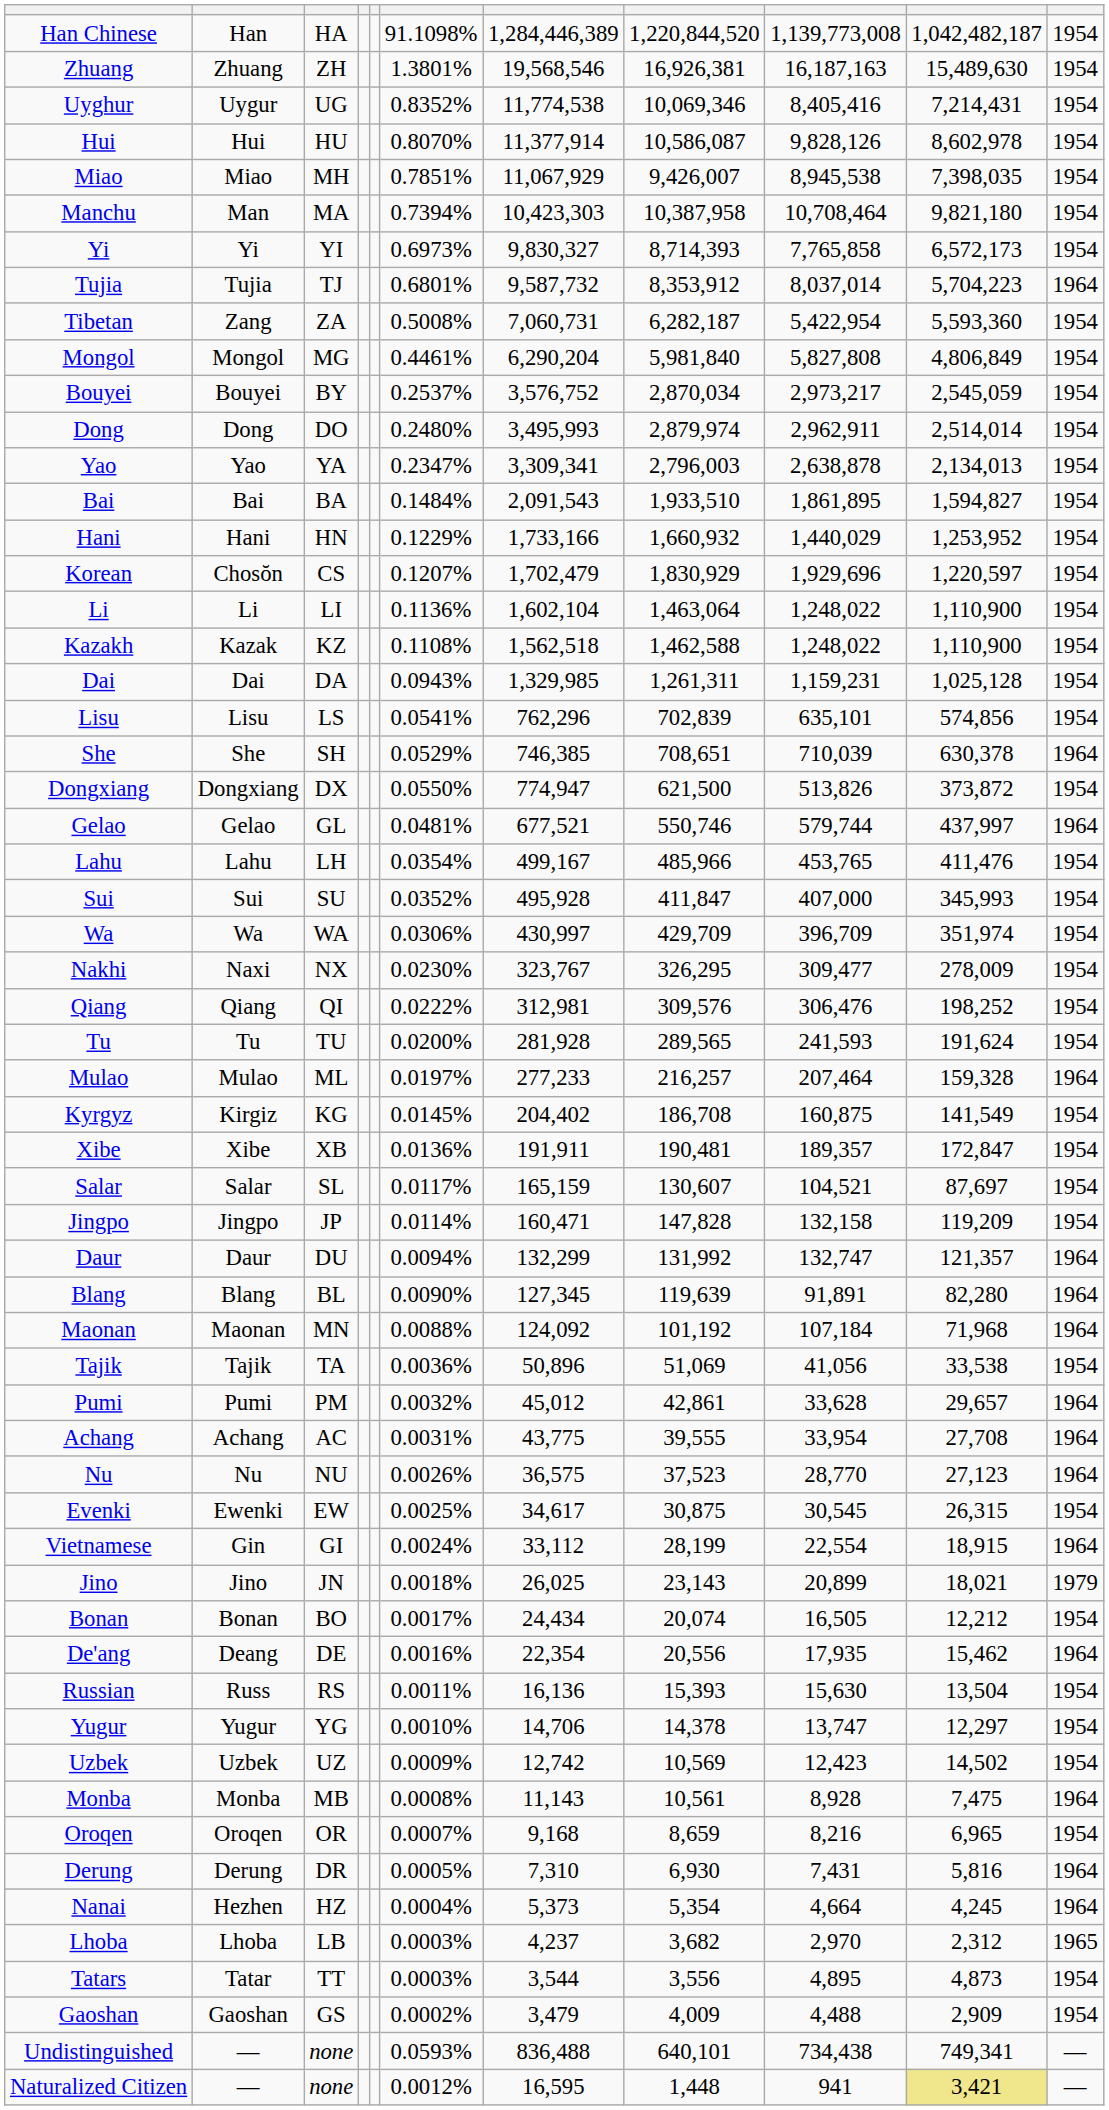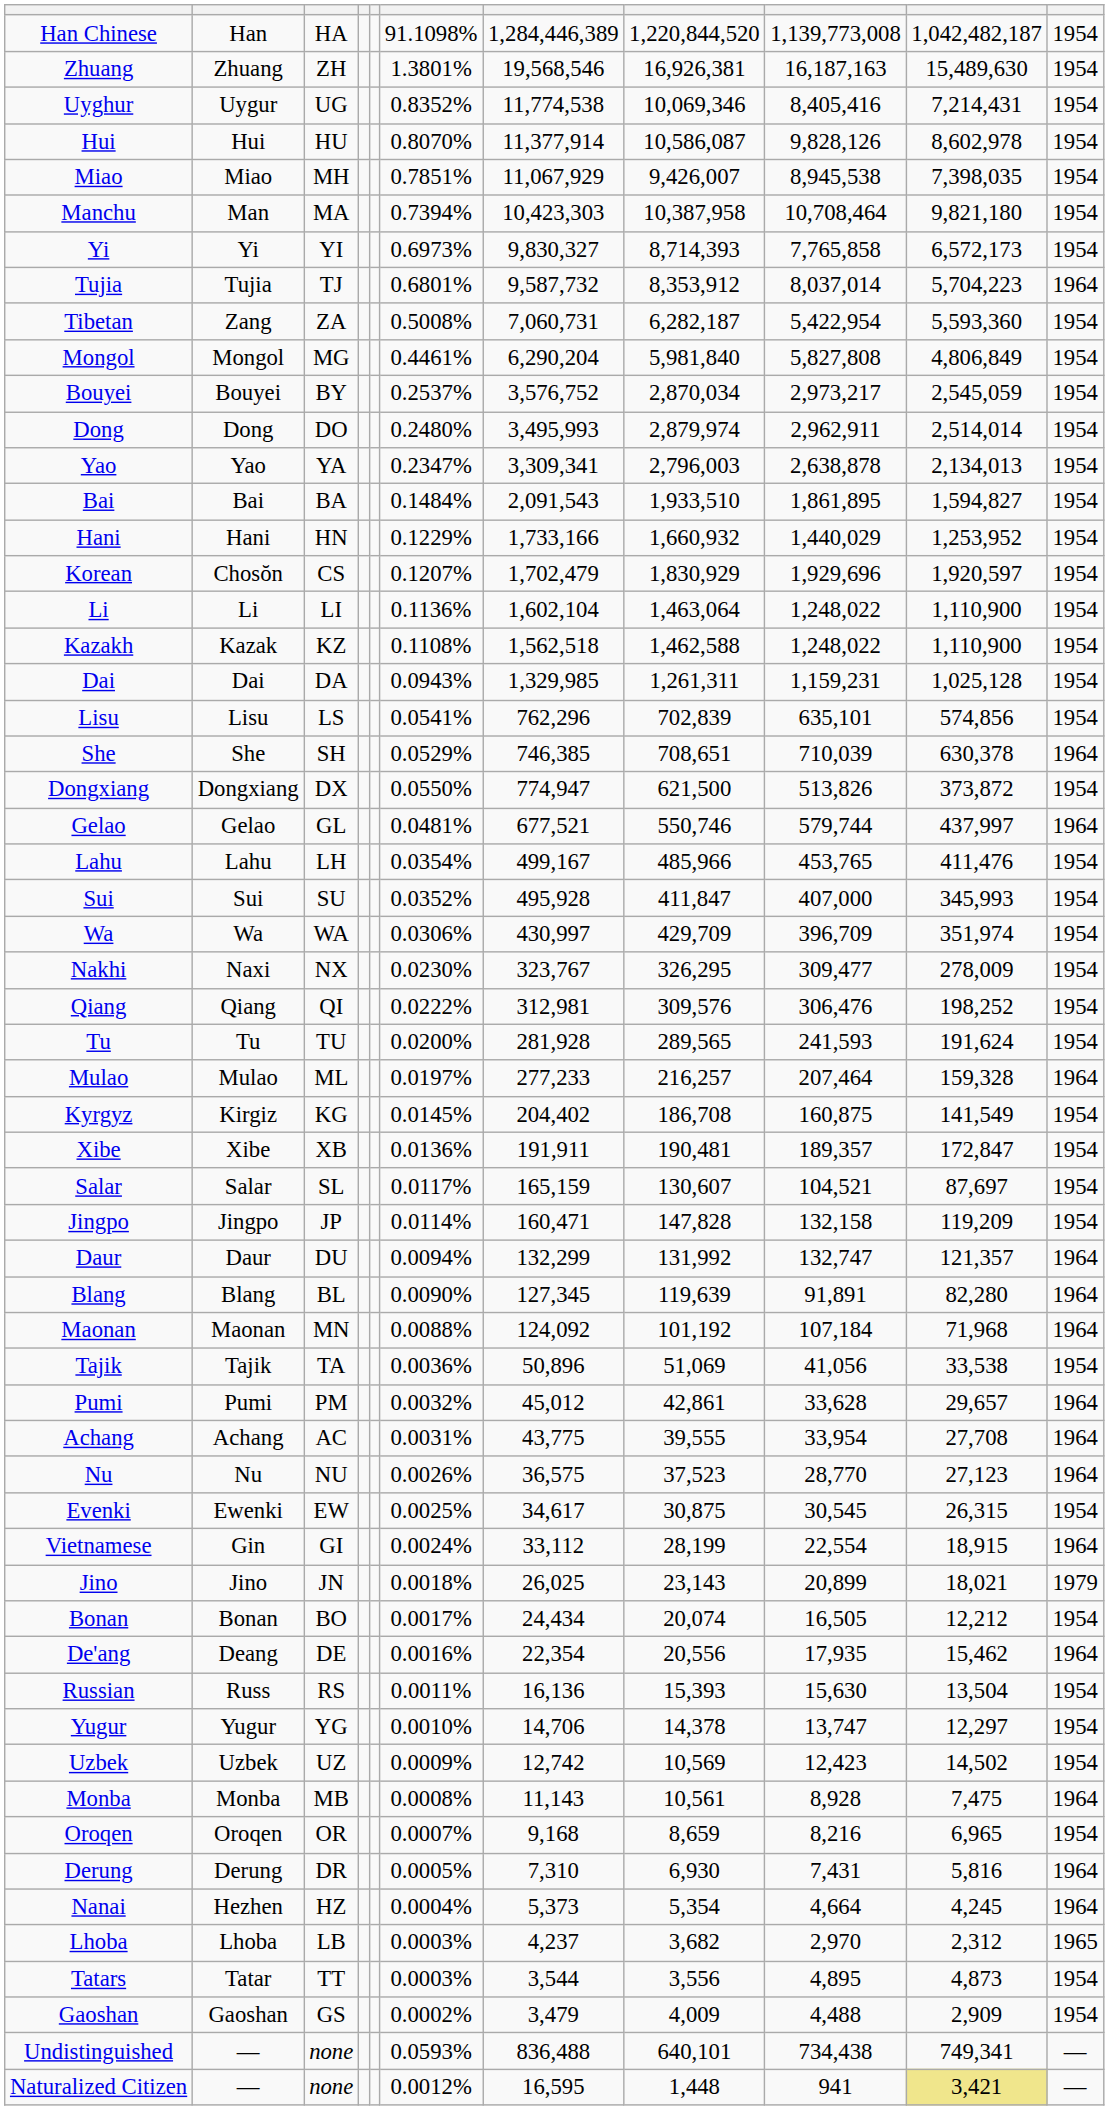 <table class="wikitable sortable" style="text-align:center;">
 <tr>
 <th></th>
 <th></th>
 <th></th>
 <th></th>
 <th></th>
 <th></th>
 <th></th>
 <th></th>
 <th></th>
 <th></th>
 <th></th>
 </tr>
 <tr>
 <td><a href='#'>Han Chinese</a></td>
 <td>Han</td>
 <td>HA</td>
 <td></td>
 <td></td>
 <td>91.1098%</td>
 <td>1,284,446,389</td>
 <td>1,220,844,520</td>
 <td>1,139,773,008</td>
 <td>1,042,482,187</td>
 <td>1954</td>
 </tr>
 <tr>
 <td><a href='#'>Zhuang</a></td>
 <td>Zhuang</td>
 <td>ZH</td>
 <td></td>
 <td></td>
 <td>1.3801%</td>
 <td>19,568,546</td>
 <td>16,926,381</td>
 <td>16,187,163</td>
 <td>15,489,630</td>
 <td>1954</td>
 </tr>
 <tr>
 <td><a href='#'>Uyghur</a></td>
 <td>Uygur</td>
 <td>UG</td>
 <td></td>
 <td></td>
 <td>0.8352%</td>
 <td>11,774,538</td>
 <td>10,069,346</td>
 <td>8,405,416</td>
 <td>7,214,431</td>
 <td>1954</td>
 </tr>
 <tr>
 <td><a href='#'>Hui</a></td>
 <td>Hui</td>
 <td>HU</td>
 <td></td>
 <td></td>
 <td>0.8070%</td>
 <td>11,377,914</td>
 <td>10,586,087</td>
 <td>9,828,126</td>
 <td>8,602,978</td>
 <td>1954</td>
 </tr>
 <tr>
 <td><a href='#'>Miao</a></td>
 <td>Miao</td>
 <td>MH</td>
 <td></td>
 <td></td>
 <td>0.7851%</td>
 <td>11,067,929</td>
 <td>9,426,007</td>
 <td>8,945,538</td>
 <td>7,398,035</td>
 <td>1954</td>
 </tr>
 <tr>
 <td><a href='#'>Manchu</a></td>
 <td>Man</td>
 <td>MA</td>
 <td></td>
 <td></td>
 <td>0.7394%</td>
 <td>10,423,303</td>
 <td>10,387,958</td>
 <td>10,708,464</td>
 <td>9,821,180</td>
 <td>1954</td>
 </tr>
 <tr>
 <td><a href='#'>Yi</a></td>
 <td>Yi</td>
 <td>YI</td>
 <td></td>
 <td></td>
 <td>0.6973%</td>
 <td>9,830,327</td>
 <td>8,714,393</td>
 <td>7,765,858</td>
 <td>6,572,173</td>
 <td>1954</td>
 </tr>
 <tr>
 <td><a href='#'>Tujia</a></td>
 <td>Tujia</td>
 <td>TJ</td>
 <td></td>
 <td></td>
 <td>0.6801%</td>
 <td>9,587,732</td>
 <td>8,353,912</td>
 <td>8,037,014</td>
 <td>5,704,223</td>
 <td>1964</td>
 </tr>
 <tr>
 <td><a href='#'>Tibetan</a></td>
 <td>Zang</td>
 <td>ZA</td>
 <td></td>
 <td></td>
 <td>0.5008%</td>
 <td>7,060,731</td>
 <td>6,282,187</td>
 <td>5,422,954</td>
 <td>5,593,360</td>
 <td>1954</td>
 </tr>
 <tr>
 <td><a href='#'>Mongol</a></td>
 <td>Mongol</td>
 <td>MG</td>
 <td></td>
 <td></td>
 <td>0.4461%</td>
 <td>6,290,204</td>
 <td>5,981,840</td>
 <td>5,827,808</td>
 <td>4,806,849</td>
 <td>1954</td>
 </tr>
 <tr>
 <td><a href='#'>Bouyei</a></td>
 <td>Bouyei</td>
 <td>BY</td>
 <td></td>
 <td></td>
 <td>0.2537%</td>
 <td>3,576,752</td>
 <td>2,870,034</td>
 <td>2,973,217</td>
 <td>2,545,059</td>
 <td>1954</td>
 </tr>
 <tr>
 <td><a href='#'>Dong</a></td>
 <td>Dong</td>
 <td>DO</td>
 <td></td>
 <td></td>
 <td>0.2480%</td>
 <td>3,495,993</td>
 <td>2,879,974</td>
 <td>2,962,911</td>
 <td>2,514,014</td>
 <td>1954</td>
 </tr>
 <tr>
 <td><a href='#'>Yao</a></td>
 <td>Yao</td>
 <td>YA</td>
 <td></td>
 <td></td>
 <td>0.2347%</td>
 <td>3,309,341</td>
 <td>2,796,003</td>
 <td>2,638,878</td>
 <td>2,134,013</td>
 <td>1954</td>
 </tr>
 <tr>
 <td><a href='#'>Bai</a></td>
 <td>Bai</td>
 <td>BA</td>
 <td></td>
 <td></td>
 <td>0.1484%</td>
 <td>2,091,543</td>
 <td>1,933,510</td>
 <td>1,861,895</td>
 <td>1,594,827</td>
 <td>1954</td>
 </tr>
 <tr>
 <td><a href='#'>Hani</a></td>
 <td>Hani</td>
 <td>HN</td>
 <td></td>
 <td></td>
 <td>0.1229%</td>
 <td>1,733,166</td>
 <td>1,660,932</td>
 <td>1,440,029</td>
 <td>1,253,952</td>
 <td>1954</td>
 </tr>
 <tr>
 <td><a href='#'>Korean</a></td>
 <td>Chosŏn</td>
 <td>CS</td>
 <td></td>
 <td></td>
 <td>0.1207%</td>
 <td>1,702,479</td>
 <td>1,830,929</td>
 <td>1,929,696</td>
-<td>1,220,597</td>
+<td>1,920,597</td>
 <td>1954</td>
 </tr>
 <tr>
 <td><a href='#'>Li</a></td>
 <td>Li</td>
 <td>LI</td>
 <td></td>
 <td></td>
 <td>0.1136%</td>
 <td>1,602,104</td>
 <td>1,463,064</td>
 <td>1,248,022</td>
 <td>1,110,900</td>
 <td>1954</td>
 </tr>
 <tr>
 <td><a href='#'>Kazakh</a></td>
 <td>Kazak</td>
 <td>KZ</td>
 <td></td>
 <td></td>
 <td>0.1108%</td>
 <td>1,562,518</td>
 <td>1,462,588</td>
 <td>1,248,022</td>
 <td>1,110,900</td>
 <td>1954</td>
 </tr>
 <tr>
 <td><a href='#'>Dai</a></td>
 <td>Dai</td>
 <td>DA</td>
 <td></td>
 <td></td>
 <td>0.0943%</td>
 <td>1,329,985</td>
 <td>1,261,311</td>
 <td>1,159,231</td>
 <td>1,025,128</td>
 <td>1954</td>
 </tr>
 <tr>
 <td><a href='#'>Lisu</a></td>
 <td>Lisu</td>
 <td>LS</td>
 <td></td>
 <td></td>
 <td>0.0541%</td>
 <td>762,296</td>
 <td>702,839</td>
 <td>635,101</td>
 <td>574,856</td>
 <td>1954</td>
 </tr>
 <tr>
 <td><a href='#'>She</a></td>
 <td>She</td>
 <td>SH</td>
 <td></td>
 <td></td>
 <td>0.0529%</td>
 <td>746,385</td>
 <td>708,651</td>
 <td>710,039</td>
 <td>630,378</td>
 <td>1964</td>
 </tr>
 <tr>
 <td><a href='#'>Dongxiang</a></td>
 <td>Dongxiang</td>
 <td>DX</td>
 <td></td>
 <td></td>
 <td>0.0550%</td>
 <td>774,947</td>
 <td>621,500</td>
 <td>513,826</td>
 <td>373,872</td>
 <td>1954</td>
 </tr>
 <tr>
 <td><a href='#'>Gelao</a></td>
 <td>Gelao</td>
 <td>GL</td>
 <td></td>
 <td></td>
 <td>0.0481%</td>
 <td>677,521</td>
 <td>550,746</td>
 <td>579,744</td>
 <td>437,997</td>
 <td>1964</td>
 </tr>
 <tr>
 <td><a href='#'>Lahu</a></td>
 <td>Lahu</td>
 <td>LH</td>
 <td></td>
 <td></td>
 <td>0.0354%</td>
 <td>499,167</td>
 <td>485,966</td>
 <td>453,765</td>
 <td>411,476</td>
 <td>1954</td>
 </tr>
 <tr>
 <td><a href='#'>Sui</a></td>
 <td>Sui</td>
 <td>SU</td>
 <td></td>
 <td></td>
 <td>0.0352%</td>
 <td>495,928</td>
 <td>411,847</td>
 <td>407,000</td>
 <td>345,993</td>
 <td>1954</td>
 </tr>
 <tr>
 <td><a href='#'>Wa</a></td>
 <td>Wa</td>
 <td>WA</td>
 <td></td>
 <td></td>
 <td>0.0306%</td>
 <td>430,997</td>
 <td>429,709</td>
 <td>396,709</td>
 <td>351,974</td>
 <td>1954</td>
 </tr>
 <tr>
 <td><a href='#'>Nakhi</a></td>
 <td>Naxi</td>
 <td>NX</td>
 <td></td>
 <td></td>
 <td>0.0230%</td>
 <td>323,767</td>
 <td>326,295</td>
 <td>309,477</td>
 <td>278,009</td>
 <td>1954</td>
 </tr>
 <tr>
 <td><a href='#'>Qiang</a></td>
 <td>Qiang</td>
 <td>QI</td>
 <td></td>
 <td></td>
 <td>0.0222%</td>
 <td>312,981</td>
 <td>309,576</td>
 <td>306,476</td>
 <td>198,252</td>
 <td>1954</td>
 </tr>
 <tr>
 <td><a href='#'>Tu</a></td>
 <td>Tu</td>
 <td>TU</td>
 <td></td>
 <td></td>
 <td>0.0200%</td>
 <td>281,928</td>
 <td>289,565</td>
 <td>241,593</td>
 <td>191,624</td>
 <td>1954</td>
 </tr>
 <tr>
 <td><a href='#'>Mulao</a></td>
 <td>Mulao</td>
 <td>ML</td>
 <td></td>
 <td></td>
 <td>0.0197%</td>
 <td>277,233</td>
 <td>216,257</td>
 <td>207,464</td>
 <td>159,328</td>
 <td>1964</td>
 </tr>
 <tr>
 <td><a href='#'>Kyrgyz</a></td>
 <td>Kirgiz</td>
 <td>KG</td>
 <td></td>
 <td></td>
 <td>0.0145%</td>
 <td>204,402</td>
 <td>186,708</td>
 <td>160,875</td>
 <td>141,549</td>
 <td>1954</td>
 </tr>
 <tr>
 <td><a href='#'>Xibe</a></td>
 <td>Xibe</td>
 <td>XB</td>
 <td></td>
 <td></td>
 <td>0.0136%</td>
 <td>191,911</td>
 <td>190,481</td>
 <td>189,357</td>
 <td>172,847</td>
 <td>1954</td>
 </tr>
 <tr>
 <td><a href='#'>Salar</a></td>
 <td>Salar</td>
 <td>SL</td>
 <td></td>
 <td></td>
 <td>0.0117%</td>
 <td>165,159</td>
 <td>130,607</td>
 <td>104,521</td>
 <td>87,697</td>
 <td>1954</td>
 </tr>
 <tr>
 <td><a href='#'>Jingpo</a></td>
 <td>Jingpo</td>
 <td>JP</td>
 <td></td>
 <td></td>
 <td>0.0114%</td>
 <td>160,471</td>
 <td>147,828</td>
 <td>132,158</td>
 <td>119,209</td>
 <td>1954</td>
 </tr>
 <tr>
 <td><a href='#'>Daur</a></td>
 <td>Daur</td>
 <td>DU</td>
 <td></td>
 <td></td>
 <td>0.0094%</td>
 <td>132,299</td>
 <td>131,992</td>
 <td>132,747</td>
 <td>121,357</td>
 <td>1964</td>
 </tr>
 <tr>
 <td><a href='#'>Blang</a></td>
 <td>Blang</td>
 <td>BL</td>
 <td></td>
 <td></td>
 <td>0.0090%</td>
 <td>127,345</td>
 <td>119,639</td>
 <td>91,891</td>
 <td>82,280</td>
 <td>1964</td>
 </tr>
 <tr>
 <td><a href='#'>Maonan</a></td>
 <td>Maonan</td>
 <td>MN</td>
 <td></td>
 <td></td>
 <td>0.0088%</td>
 <td>124,092</td>
 <td>101,192</td>
 <td>107,184</td>
 <td>71,968</td>
 <td>1964</td>
 </tr>
 <tr>
 <td><a href='#'>Tajik</a></td>
 <td>Tajik</td>
 <td>TA</td>
 <td></td>
 <td></td>
 <td>0.0036%</td>
 <td>50,896</td>
 <td>51,069</td>
 <td>41,056</td>
 <td>33,538</td>
 <td>1954</td>
 </tr>
 <tr>
 <td><a href='#'>Pumi</a></td>
 <td>Pumi</td>
 <td>PM</td>
 <td></td>
 <td></td>
 <td>0.0032%</td>
 <td>45,012</td>
 <td>42,861</td>
 <td>33,628</td>
 <td>29,657</td>
 <td>1964</td>
 </tr>
 <tr>
 <td><a href='#'>Achang</a></td>
 <td>Achang</td>
 <td>AC</td>
 <td></td>
 <td></td>
 <td>0.0031%</td>
 <td>43,775</td>
 <td>39,555</td>
 <td>33,954</td>
 <td>27,708</td>
 <td>1964</td>
 </tr>
 <tr>
 <td><a href='#'>Nu</a></td>
 <td>Nu</td>
 <td>NU</td>
 <td></td>
 <td></td>
 <td>0.0026%</td>
 <td>36,575</td>
 <td>37,523</td>
 <td>28,770</td>
 <td>27,123</td>
 <td>1964</td>
 </tr>
 <tr>
 <td><a href='#'>Evenki</a></td>
 <td>Ewenki</td>
 <td>EW</td>
 <td></td>
 <td></td>
 <td>0.0025%</td>
 <td>34,617</td>
 <td>30,875</td>
 <td>30,545</td>
 <td>26,315</td>
 <td>1954</td>
 </tr>
 <tr>
 <td><a href='#'>Vietnamese</a></td>
 <td>Gin</td>
 <td>GI</td>
 <td></td>
 <td></td>
 <td>0.0024%</td>
 <td>33,112</td>
 <td>28,199</td>
 <td>22,554</td>
 <td>18,915</td>
 <td>1964</td>
 </tr>
 <tr>
 <td><a href='#'>Jino</a></td>
 <td>Jino</td>
 <td>JN</td>
 <td></td>
 <td></td>
 <td>0.0018%</td>
 <td>26,025</td>
 <td>23,143</td>
 <td>20,899</td>
 <td>18,021</td>
 <td>1979</td>
 </tr>
 <tr>
 <td><a href='#'>Bonan</a></td>
 <td>Bonan</td>
 <td>BO</td>
 <td></td>
 <td></td>
 <td>0.0017%</td>
 <td>24,434</td>
 <td>20,074</td>
 <td>16,505</td>
 <td>12,212</td>
 <td>1954</td>
 </tr>
 <tr>
 <td><a href='#'>De'ang</a></td>
 <td>Deang</td>
 <td>DE</td>
 <td></td>
 <td></td>
 <td>0.0016%</td>
 <td>22,354</td>
 <td>20,556</td>
 <td>17,935</td>
 <td>15,462</td>
 <td>1964</td>
 </tr>
 <tr>
 <td><a href='#'>Russian</a></td>
 <td>Russ</td>
 <td>RS</td>
 <td></td>
 <td></td>
 <td>0.0011%</td>
 <td>16,136</td>
 <td>15,393</td>
 <td>15,630</td>
 <td>13,504</td>
 <td>1954</td>
 </tr>
 <tr>
 <td><a href='#'>Yugur</a></td>
 <td>Yugur</td>
 <td>YG</td>
 <td></td>
 <td></td>
 <td>0.0010%</td>
 <td>14,706</td>
 <td>14,378</td>
 <td>13,747</td>
 <td>12,297</td>
 <td>1954</td>
 </tr>
 <tr>
 <td><a href='#'>Uzbek</a></td>
 <td>Uzbek</td>
 <td>UZ</td>
 <td></td>
 <td></td>
 <td>0.0009%</td>
 <td>12,742</td>
 <td>10,569</td>
 <td>12,423</td>
 <td>14,502</td>
 <td>1954</td>
 </tr>
 <tr>
 <td><a href='#'>Monba</a></td>
 <td>Monba</td>
 <td>MB</td>
 <td></td>
 <td></td>
 <td>0.0008%</td>
 <td>11,143</td>
 <td>10,561</td>
 <td>8,928</td>
 <td>7,475</td>
 <td>1964</td>
 </tr>
 <tr>
 <td><a href='#'>Oroqen</a></td>
 <td>Oroqen</td>
 <td>OR</td>
 <td></td>
 <td></td>
 <td>0.0007%</td>
 <td>9,168</td>
 <td>8,659</td>
 <td>8,216</td>
 <td>6,965</td>
 <td>1954</td>
 </tr>
 <tr>
 <td><a href='#'>Derung</a></td>
 <td>Derung</td>
 <td>DR</td>
 <td></td>
 <td></td>
 <td>0.0005%</td>
 <td>7,310</td>
 <td>6,930</td>
 <td>7,431</td>
 <td>5,816</td>
 <td>1964</td>
 </tr>
 <tr>
 <td><a href='#'>Nanai</a></td>
 <td>Hezhen</td>
 <td>HZ</td>
 <td></td>
 <td></td>
 <td>0.0004%</td>
 <td>5,373</td>
 <td>5,354</td>
 <td>4,664</td>
 <td>4,245</td>
 <td>1964</td>
 </tr>
 <tr>
 <td><a href='#'>Lhoba</a></td>
 <td>Lhoba</td>
 <td>LB</td>
 <td></td>
 <td></td>
 <td>0.0003%</td>
 <td>4,237</td>
 <td>3,682</td>
 <td>2,970</td>
 <td>2,312</td>
 <td>1965</td>
 </tr>
 <tr>
 <td><a href='#'>Tatars</a></td>
 <td>Tatar</td>
 <td>TT</td>
 <td></td>
 <td></td>
 <td>0.0003%</td>
 <td>3,544</td>
 <td>3,556</td>
 <td>4,895</td>
 <td>4,873</td>
 <td>1954</td>
 </tr>
 <tr>
 <td><a href='#'>Gaoshan</a></td>
 <td>Gaoshan</td>
 <td>GS</td>
 <td></td>
 <td></td>
 <td>0.0002%</td>
 <td>3,479</td>
 <td>4,009</td>
 <td>4,488</td>
 <td>2,909</td>
 <td>1954</td>
 </tr>
 <tr class="sortbottom">
 <td><a href='#'>Undistinguished</a></td>
 <td>—</td>
 <td><em>none</em></td>
 <td></td>
 <td></td>
 <td>0.0593%</td>
 <td>836,488</td>
 <td>640,101</td>
 <td>734,438</td>
 <td>749,341</td>
 <td>—</td>
 </tr>
 <tr class="sortbottom">
 <td><a href='#'>Naturalized Citizen</a></td>
 <td>—</td>
 <td><em>none</em></td>
 <td></td>
 <td></td>
 <td>0.0012%</td>
 <td>16,595</td>
 <td>1,448</td>
 <td>941</td>
 <td style="background: khaki;">3,421</td>
 <td>—</td>
 </tr>
 </table>
